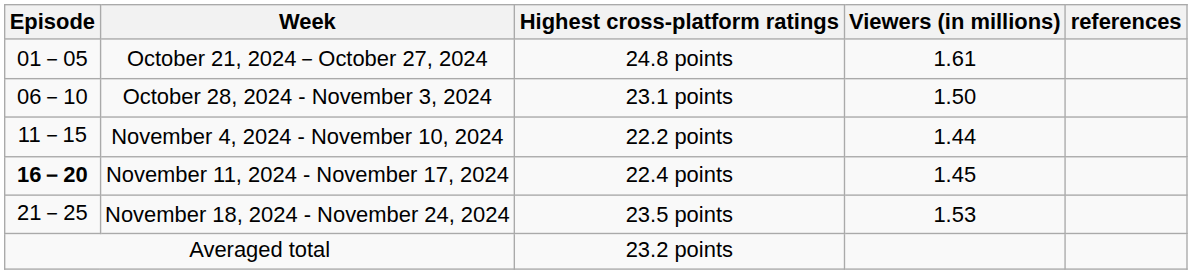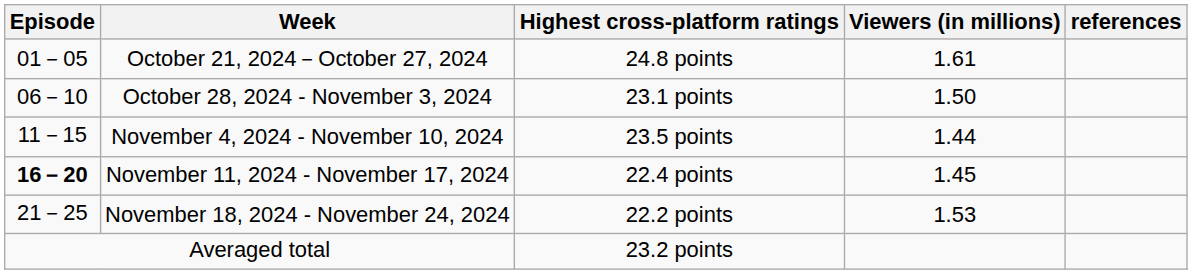 <table class="wikitable">
 <tr align=center>
 <th>Episode</th>
 <th>Week</th>
 <th>Highest cross-platform ratings</th>
 <th>Viewers (in millions)</th>
 <th>references</th>
 </tr>
 <tr align=center>
 <td>01－05</td>
 <td>October 21, 2024－October 27, 2024</td>
 <td>24.8 points</td>
 <td>1.61</td>
 <td></td>
 </tr>
 <tr align=center>
 <td>06－10</td>
 <td>October 28, 2024 - November 3, 2024</td>
 <td>23.1 points</td>
 <td>1.50</td>
 <td></td>
 </tr>
 <tr align=center>
 <td>11－15</td>
 <td>November 4, 2024 - November 10, 2024</td>
-<td>22.2 points</td>
+<td>23.5 points</td>
 <td>1.44</td>
 <td></td>
 </tr>
 <tr align=center>
 <td><strong>16－20</strong></td>
 <td>November 11, 2024 - November 17, 2024</td>
 <td>22.4 points</td>
 <td>1.45</td>
 <td></td>
 </tr>
 <tr align=center>
 <td>21－25</td>
 <td>November 18, 2024 - November 24, 2024</td>
-<td>23.5 points</td>
+<td>22.2 points</td>
 <td>1.53</td>
 <td></td>
 </tr>
 <tr align=center>
 <td colspan="2">Averaged total</td>
 <td>23.2 points</td>
 <td></td>
 </tr>
 </table>
